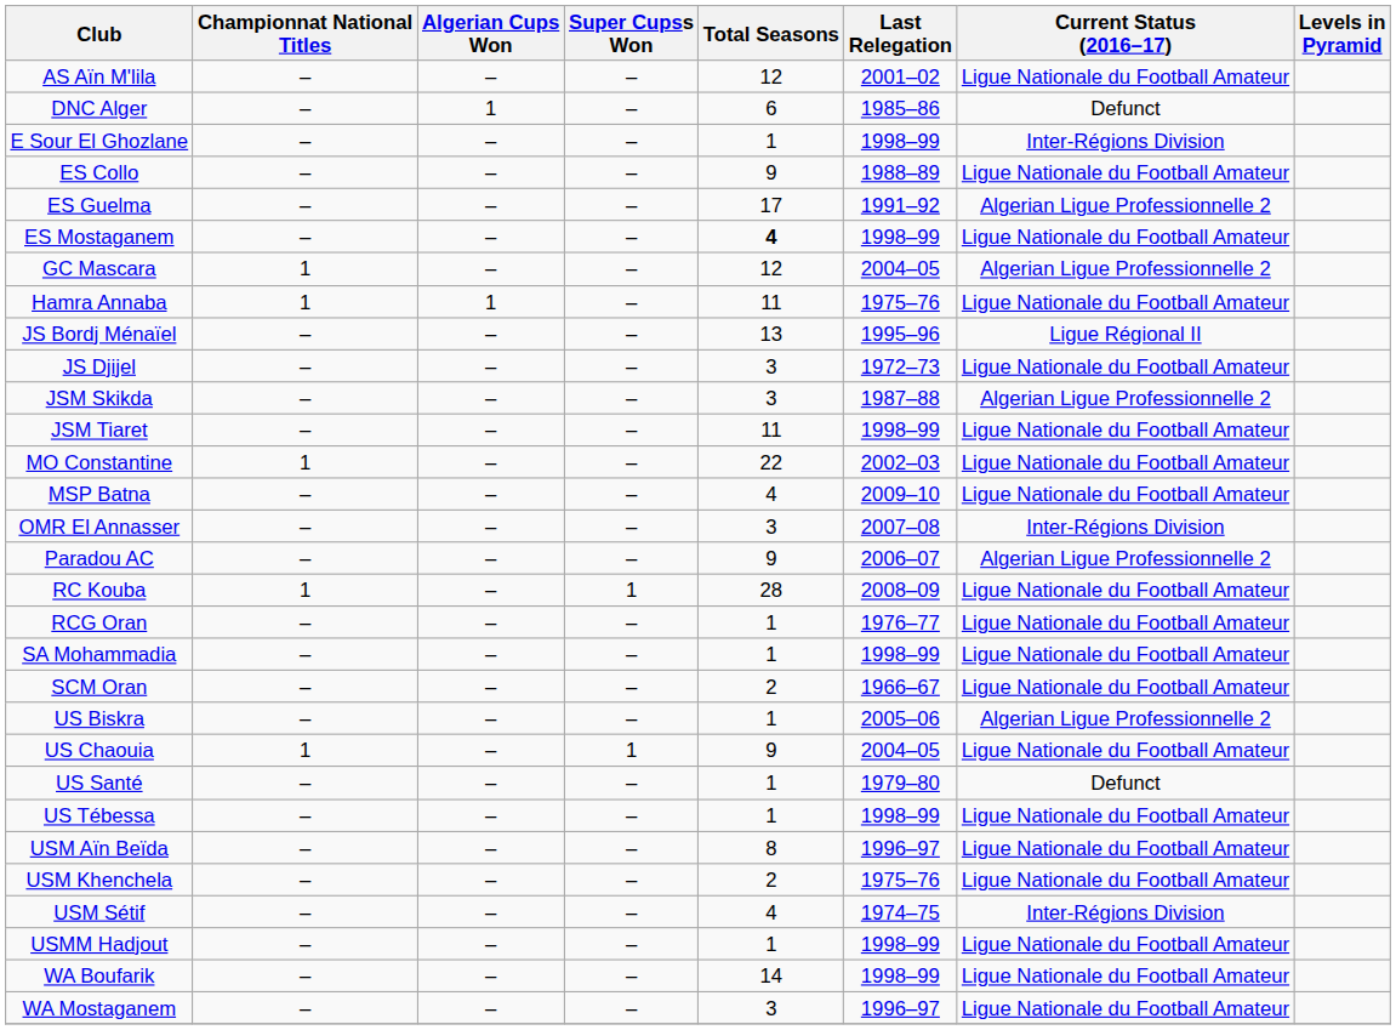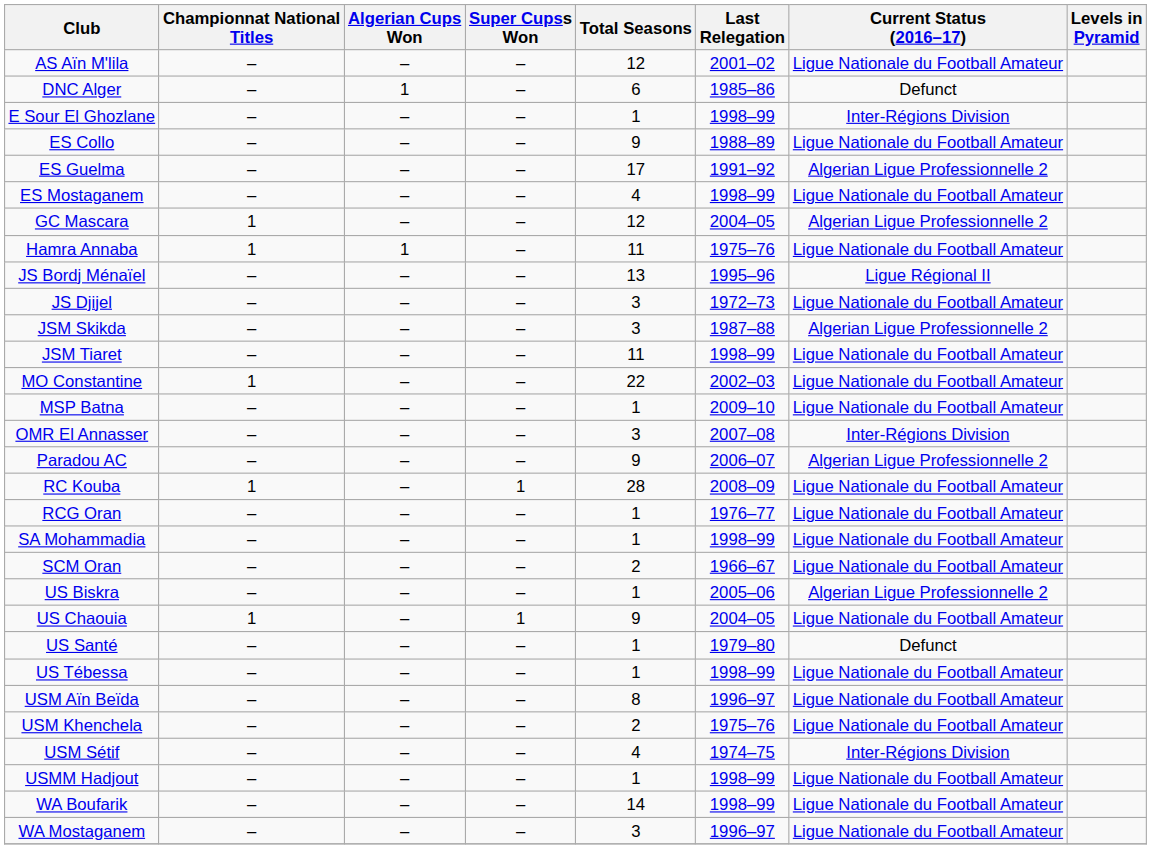 <table class="wikitable plainrowheaders sortable" style="text-align:center;font-size:95%">
 <tr>
 <th>Club</th>
 <th>Championnat National<br><a href='#'>Titles</a></th>
 <th><a href='#'>Algerian Cups</a><br>Won</th>
 <th><a href='#'>Super Cups</a>s<br>Won</th>
 <th>Total Seasons</th>
 <th>Last<br>Relegation</th>
 <th>Current Status<br>(<a href='#'>2016–17</a>)</th>
 <th>Levels in<br><a href='#'>Pyramid</a></th>
 </tr>
 <tr>
 <td><a href='#'>AS Aïn M'lila</a></td>
 <td>–</td>
 <td>–</td>
 <td>–</td>
 <td>12</td>
 <td><a href='#'>2001–02</a></td>
 <td><a href='#'>Ligue Nationale du Football Amateur</a></td>
 <td></td>
 </tr>
 <tr>
 <td><a href='#'>DNC Alger</a></td>
 <td>–</td>
 <td>1</td>
 <td>–</td>
 <td>6</td>
 <td><a href='#'>1985–86</a></td>
 <td>Defunct</td>
 <td></td>
 </tr>
 <tr>
 <td><a href='#'>E Sour El Ghozlane</a></td>
 <td>–</td>
 <td>–</td>
 <td>–</td>
 <td>1</td>
 <td><a href='#'>1998–99</a></td>
 <td><a href='#'>Inter-Régions Division</a></td>
 <td></td>
 </tr>
 <tr>
 <td><a href='#'>ES Collo</a></td>
 <td>–</td>
 <td>–</td>
 <td>–</td>
 <td>9</td>
 <td><a href='#'>1988–89</a></td>
 <td><a href='#'>Ligue Nationale du Football Amateur</a></td>
 <td></td>
 </tr>
 <tr>
 <td><a href='#'>ES Guelma</a></td>
 <td>–</td>
 <td>–</td>
 <td>–</td>
 <td>17</td>
 <td><a href='#'>1991–92</a></td>
 <td><a href='#'>Algerian Ligue Professionnelle 2</a></td>
 <td></td>
 </tr>
 <tr>
 <td><a href='#'>ES Mostaganem</a></td>
 <td>–</td>
 <td>–</td>
 <td>–</td>
-<td><strong>4</strong></td>
+<td>4</td>
 <td><a href='#'>1998–99</a></td>
 <td><a href='#'>Ligue Nationale du Football Amateur</a></td>
 <td></td>
 </tr>
 <tr>
 <td><a href='#'>GC Mascara</a></td>
 <td>1</td>
 <td>–</td>
 <td>–</td>
 <td>12</td>
 <td><a href='#'>2004–05</a></td>
 <td><a href='#'>Algerian Ligue Professionnelle 2</a></td>
 <td></td>
 </tr>
 <tr>
 <td><a href='#'>Hamra Annaba</a></td>
 <td>1</td>
 <td>1</td>
 <td>–</td>
 <td>11</td>
 <td><a href='#'>1975–76</a></td>
 <td><a href='#'>Ligue Nationale du Football Amateur</a></td>
 <td></td>
 </tr>
 <tr>
 <td><a href='#'>JS Bordj Ménaïel</a></td>
 <td>–</td>
 <td>–</td>
 <td>–</td>
 <td>13</td>
 <td><a href='#'>1995–96</a></td>
 <td><a href='#'>Ligue Régional II</a></td>
 <td></td>
 </tr>
 <tr>
 <td><a href='#'>JS Djijel</a></td>
 <td>–</td>
 <td>–</td>
 <td>–</td>
 <td>3</td>
 <td><a href='#'>1972–73</a></td>
 <td><a href='#'>Ligue Nationale du Football Amateur</a></td>
 <td></td>
 </tr>
 <tr>
 <td><a href='#'>JSM Skikda</a></td>
 <td>–</td>
 <td>–</td>
 <td>–</td>
 <td>3</td>
 <td><a href='#'>1987–88</a></td>
 <td><a href='#'>Algerian Ligue Professionnelle 2</a></td>
 <td></td>
 </tr>
 <tr>
 <td><a href='#'>JSM Tiaret</a></td>
 <td>–</td>
 <td>–</td>
 <td>–</td>
 <td>11</td>
 <td><a href='#'>1998–99</a></td>
 <td><a href='#'>Ligue Nationale du Football Amateur</a></td>
 <td></td>
 </tr>
 <tr>
 <td><a href='#'>MO Constantine</a></td>
 <td>1</td>
 <td>–</td>
 <td>–</td>
 <td>22</td>
 <td><a href='#'>2002–03</a></td>
 <td><a href='#'>Ligue Nationale du Football Amateur</a></td>
 <td></td>
 </tr>
 <tr>
 <td><a href='#'>MSP Batna</a></td>
 <td>–</td>
 <td>–</td>
 <td>–</td>
-<td>4</td>
+<td>1</td>
 <td><a href='#'>2009–10</a></td>
 <td><a href='#'>Ligue Nationale du Football Amateur</a></td>
 <td></td>
 </tr>
 <tr>
 <td><a href='#'>OMR El Annasser</a></td>
 <td>–</td>
 <td>–</td>
 <td>–</td>
 <td>3</td>
 <td><a href='#'>2007–08</a></td>
 <td><a href='#'>Inter-Régions Division</a></td>
 <td></td>
 </tr>
 <tr>
 <td><a href='#'>Paradou AC</a></td>
 <td>–</td>
 <td>–</td>
 <td>–</td>
 <td>9</td>
 <td><a href='#'>2006–07</a></td>
 <td><a href='#'>Algerian Ligue Professionnelle 2</a></td>
 <td></td>
 </tr>
 <tr>
 <td><a href='#'>RC Kouba</a></td>
 <td>1</td>
 <td>–</td>
 <td>1</td>
 <td>28</td>
 <td><a href='#'>2008–09</a></td>
 <td><a href='#'>Ligue Nationale du Football Amateur</a></td>
 <td></td>
 </tr>
 <tr>
 <td><a href='#'>RCG Oran</a></td>
 <td>–</td>
 <td>–</td>
 <td>–</td>
 <td>1</td>
 <td><a href='#'>1976–77</a></td>
 <td><a href='#'>Ligue Nationale du Football Amateur</a></td>
 <td></td>
 </tr>
 <tr>
 <td><a href='#'>SA Mohammadia</a></td>
 <td>–</td>
 <td>–</td>
 <td>–</td>
 <td>1</td>
 <td><a href='#'>1998–99</a></td>
 <td><a href='#'>Ligue Nationale du Football Amateur</a></td>
 <td></td>
 </tr>
 <tr>
 <td><a href='#'>SCM Oran</a></td>
 <td>–</td>
 <td>–</td>
 <td>–</td>
 <td>2</td>
 <td><a href='#'>1966–67</a></td>
 <td><a href='#'>Ligue Nationale du Football Amateur</a></td>
 <td></td>
 </tr>
 <tr>
 <td><a href='#'>US Biskra</a></td>
 <td>–</td>
 <td>–</td>
 <td>–</td>
 <td>1</td>
 <td><a href='#'>2005–06</a></td>
 <td><a href='#'>Algerian Ligue Professionnelle 2</a></td>
 <td></td>
 </tr>
 <tr>
 <td><a href='#'>US Chaouia</a></td>
 <td>1</td>
 <td>–</td>
 <td>1</td>
 <td>9</td>
 <td><a href='#'>2004–05</a></td>
 <td><a href='#'>Ligue Nationale du Football Amateur</a></td>
 <td></td>
 </tr>
 <tr>
 <td><a href='#'>US Santé</a></td>
 <td>–</td>
 <td>–</td>
 <td>–</td>
 <td>1</td>
 <td><a href='#'>1979–80</a></td>
 <td>Defunct</td>
 <td></td>
 </tr>
 <tr>
 <td><a href='#'>US Tébessa</a></td>
 <td>–</td>
 <td>–</td>
 <td>–</td>
 <td>1</td>
 <td><a href='#'>1998–99</a></td>
 <td><a href='#'>Ligue Nationale du Football Amateur</a></td>
 <td></td>
 </tr>
 <tr>
 <td><a href='#'>USM Aïn Beïda</a></td>
 <td>–</td>
 <td>–</td>
 <td>–</td>
 <td>8</td>
 <td><a href='#'>1996–97</a></td>
 <td><a href='#'>Ligue Nationale du Football Amateur</a></td>
 <td></td>
 </tr>
 <tr>
 <td><a href='#'>USM Khenchela</a></td>
 <td>–</td>
 <td>–</td>
 <td>–</td>
 <td>2</td>
 <td><a href='#'>1975–76</a></td>
 <td><a href='#'>Ligue Nationale du Football Amateur</a></td>
 <td></td>
 </tr>
 <tr>
 <td><a href='#'>USM Sétif</a></td>
 <td>–</td>
 <td>–</td>
 <td>–</td>
 <td>4</td>
 <td><a href='#'>1974–75</a></td>
 <td><a href='#'>Inter-Régions Division</a></td>
 <td></td>
 </tr>
 <tr>
 <td><a href='#'>USMM Hadjout</a></td>
 <td>–</td>
 <td>–</td>
 <td>–</td>
 <td>1</td>
 <td><a href='#'>1998–99</a></td>
 <td><a href='#'>Ligue Nationale du Football Amateur</a></td>
 <td></td>
 </tr>
 <tr>
 <td><a href='#'>WA Boufarik</a></td>
 <td>–</td>
 <td>–</td>
 <td>–</td>
 <td>14</td>
 <td><a href='#'>1998–99</a></td>
 <td><a href='#'>Ligue Nationale du Football Amateur</a></td>
 <td></td>
 </tr>
 <tr>
 <td><a href='#'>WA Mostaganem</a></td>
 <td>–</td>
 <td>–</td>
 <td>–</td>
 <td>3</td>
 <td><a href='#'>1996–97</a></td>
 <td><a href='#'>Ligue Nationale du Football Amateur</a></td>
 <td></td>
 </tr>
 <tr>
 </tr>
 </table>
